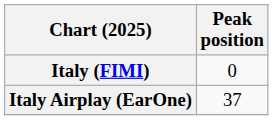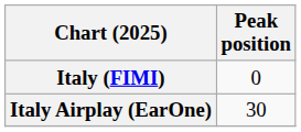 <table class="wikitable sortable plainrowheaders" style="text-align:center">
 <tr>
 <th scope="col">Chart (2025)</th>
 <th scope="col">Peak<br>position</th>
 </tr>
 <tr>
 <th scope="row">Italy (<a href='#'>FIMI</a>)</th>
 <td>0</td>
 </tr>
 <tr>
 <th scope="row">Italy Airplay (EarOne)</th>
-<td>37</td>
+<td>30</td>
 </tr>
 <tr>
 </tr>
 </table>
